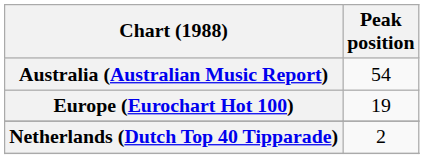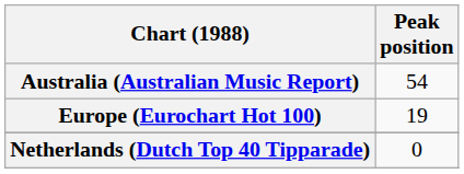 <table class="wikitable sortable plainrowheaders" style="text-align:center">
 <tr>
 <th>Chart (1988)</th>
 <th>Peak<br>position</th>
 </tr>
 <tr>
 <th scope="row">Australia (<a href='#'>Australian Music Report</a>)</th>
 <td>54</td>
 </tr>
 <tr>
 <th scope="row">Europe (<a href='#'>Eurochart Hot 100</a>)</th>
 <td>19</td>
 </tr>
 <tr>
 </tr>
 <tr>
 <th scope="row">Netherlands (<a href='#'>Dutch Top 40 Tipparade</a>)</th>
-<td>2</td>
+<td>0</td>
 </tr>
 <tr>
 </tr>
 <tr>
 </tr>
 <tr>
 </tr>
 <tr>
 </tr>
 </table>
